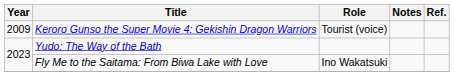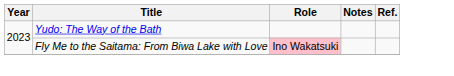 <table class="wikitable">
 <tr>
 <th>Year</th>
 <th>Title</th>
 <th>Role</th>
 <th>Notes</th>
 <th>Ref.</th>
-</tr>
-<tr>
-<td>2009</td>
-<td><em><a href='#'>Keroro Gunso the Super Movie 4: Gekishin Dragon Warriors</a></em></td>
-<td>Tourist (voice)</td>
-<td></td>
-<td></td>
 </tr>
 <tr>
 <td rowspan=2>2023</td>
 <td><em><a href='#'>Yudo: The Way of the Bath</a></em></td>
 <td></td>
 <td></td>
 <td></td>
 </tr>
 <tr>
 <td><em>Fly Me to the Saitama: From Biwa Lake with Love</em></td>
-<td>Ino Wakatsuki</td>
+<td style="background: pink;">Ino Wakatsuki</td>
 <td></td>
 <td></td>
 </tr>
 <tr>
 </tr>
 </table>
